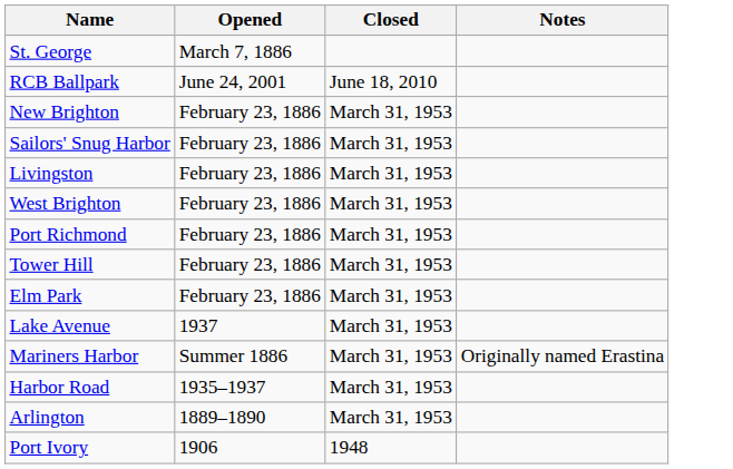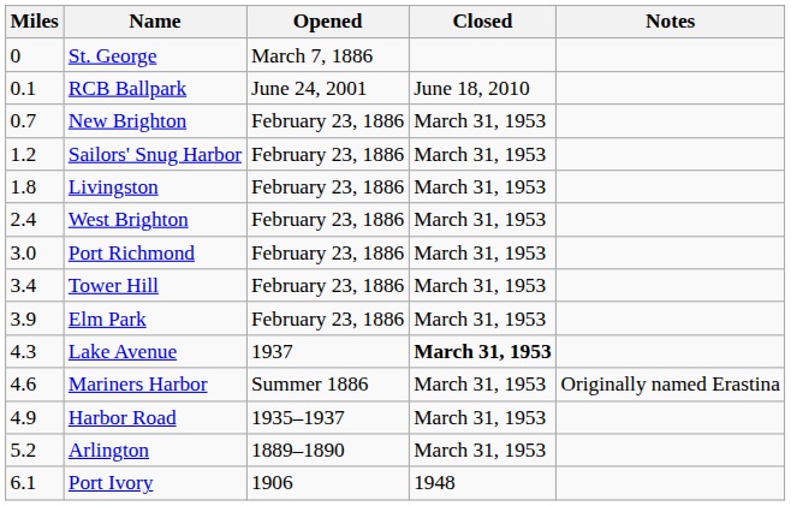 <table class=wikitable>
 <tr>
+<th>Miles</th>
 <th>Name</th>
 <th>Opened</th>
 <th>Closed</th>
 <th>Notes</th>
 </tr>
 <tr>
+<td>0</td>
 <td><a href='#'>St. George</a></td>
 <td>March 7, 1886</td>
 <td></td>
 <td></td>
 </tr>
 <tr>
+<td>0.1</td>
 <td><a href='#'>RCB Ballpark</a></td>
 <td>June 24, 2001</td>
 <td>June 18, 2010</td>
 <td></td>
 </tr>
 <tr>
+<td>0.7</td>
 <td><a href='#'>New Brighton</a></td>
 <td>February 23, 1886</td>
 <td>March 31, 1953</td>
 <td></td>
 </tr>
 <tr>
+<td>1.2</td>
 <td><a href='#'>Sailors' Snug Harbor</a></td>
 <td>February 23, 1886</td>
 <td>March 31, 1953</td>
 <td></td>
 </tr>
 <tr>
+<td>1.8</td>
 <td><a href='#'>Livingston</a></td>
 <td>February 23, 1886</td>
 <td>March 31, 1953</td>
 <td></td>
 </tr>
 <tr>
+<td>2.4</td>
 <td><a href='#'>West Brighton</a></td>
 <td>February 23, 1886</td>
 <td>March 31, 1953</td>
 <td></td>
 </tr>
 <tr>
+<td>3.0</td>
 <td><a href='#'>Port Richmond</a></td>
 <td>February 23, 1886</td>
 <td>March 31, 1953</td>
 <td></td>
 </tr>
 <tr>
+<td>3.4</td>
 <td><a href='#'>Tower Hill</a></td>
 <td>February 23, 1886</td>
 <td>March 31, 1953</td>
 <td></td>
 </tr>
 <tr>
+<td>3.9</td>
 <td><a href='#'>Elm Park</a></td>
 <td>February 23, 1886</td>
 <td>March 31, 1953</td>
 <td></td>
 </tr>
 <tr>
+<td>4.3</td>
 <td><a href='#'>Lake Avenue</a></td>
 <td>1937</td>
-<td>March 31, 1953</td>
+<td><strong>March 31, 1953</strong></td>
 <td></td>
 </tr>
 <tr>
+<td>4.6</td>
 <td><a href='#'>Mariners Harbor</a></td>
 <td>Summer 1886</td>
 <td>March 31, 1953</td>
 <td>Originally named Erastina</td>
 </tr>
 <tr>
+<td>4.9</td>
 <td><a href='#'>Harbor Road</a></td>
 <td>1935–1937</td>
 <td>March 31, 1953</td>
 <td></td>
 </tr>
 <tr>
+<td>5.2</td>
 <td><a href='#'>Arlington</a></td>
 <td>1889–1890</td>
 <td>March 31, 1953</td>
 <td></td>
 </tr>
 <tr>
+<td>6.1</td>
 <td><a href='#'>Port Ivory</a></td>
 <td>1906</td>
 <td>1948</td>
 <td></td>
 </tr>
 </table>
